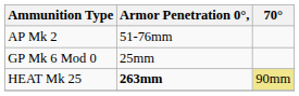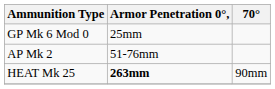 <table class="wikitable">
 <tr>
 <th>Ammunition Type</th>
 <th>Armor Penetration 0°,</th>
 <th>70°</th>
 </tr>
 <tr>
+<td>GP Mk 6 Mod 0</td>
+<td>25mm</td>
+<td></td>
+</tr>
+<tr>
 <td>AP Mk 2</td>
 <td>51-76mm</td>
 <td></td>
 </tr>
 <tr>
-<td>GP Mk 6 Mod 0</td>
-<td>25mm</td>
-<td></td>
-</tr>
-<tr>
 <td>HEAT Mk 25</td>
 <td><strong>263mm</strong></td>
-<td style="background: khaki;">90mm</td>
+<td>90mm</td>
 </tr>
 <tr>
 </tr>
 </table>
